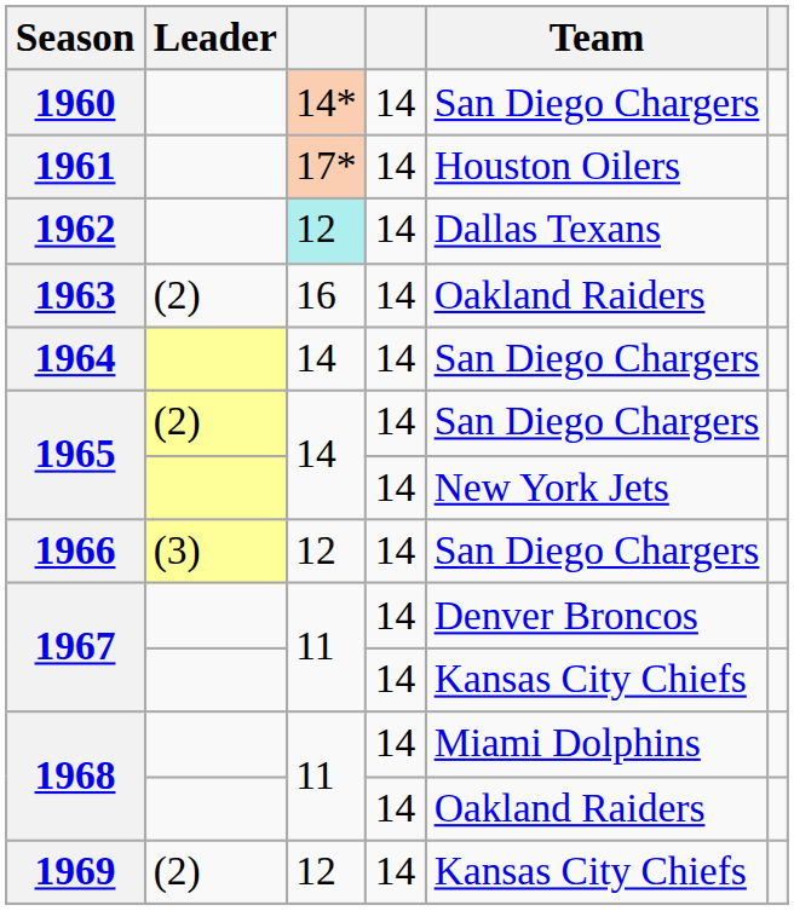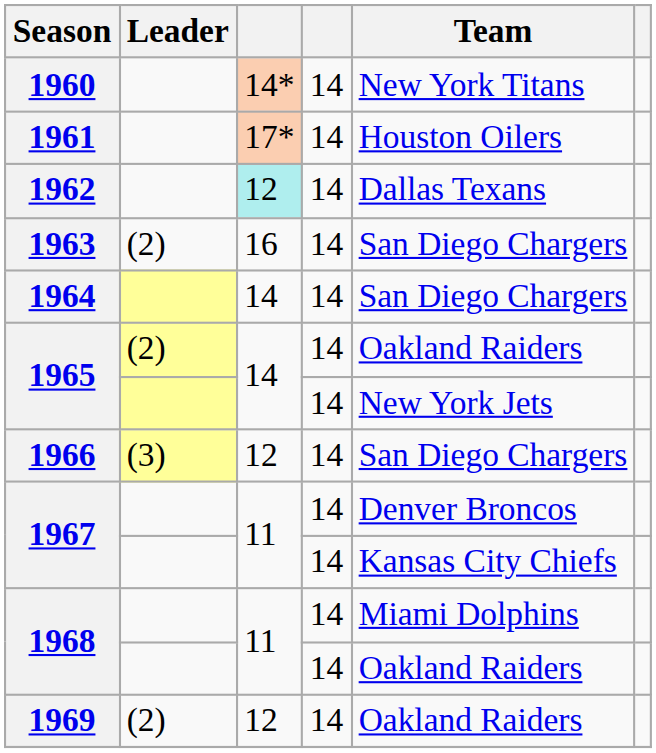 <table class="wikitable sortable">
 <tr>
 <th scope=col>Season</th>
 <th scope=col>Leader</th>
 <th scope=col></th>
 <th scope=col></th>
 <th scope=col>Team</th>
 <th scope=col class= "unsortable"></th>
 </tr>
 <tr>
 <th scope=row><a href='#'>1960</a></th>
 <td></td>
 <td style="background-color:#FBCEB1">14*</td>
 <td>14</td>
-<td><a href='#'>San Diego Chargers</a></td>
+<td><a href='#'>New York Titans</a></td>
 <td></td>
 </tr>
 <tr>
 <th scope=row><a href='#'>1961</a></th>
 <td></td>
 <td style="background-color:#FBCEB1">17*</td>
 <td>14</td>
 <td><a href='#'>Houston Oilers</a></td>
 <td></td>
 </tr>
 <tr>
 <th scope=row><a href='#'>1962</a></th>
 <td></td>
 <td style="background: paleturquoise;">12</td>
 <td>14</td>
 <td><a href='#'>Dallas Texans</a></td>
 <td></td>
 </tr>
 <tr>
 <th scope=row><a href='#'>1963</a></th>
 <td> (2)</td>
 <td>16</td>
 <td>14</td>
-<td><a href='#'>Oakland Raiders</a></td>
+<td><a href='#'>San Diego Chargers</a></td>
 <td></td>
 </tr>
 <tr>
 <th scope=row><a href='#'>1964</a></th>
 <td style="background:#FFFF99;"></td>
 <td>14</td>
 <td>14</td>
 <td><a href='#'>San Diego Chargers</a></td>
 <td></td>
 </tr>
 <tr>
 <th scope=rowgroup rowspan=2><a href='#'>1965</a></th>
 <td style="background:#FFFF99;"> (2)</td>
 <td rowspan=2>14</td>
 <td>14</td>
-<td><a href='#'>San Diego Chargers</a></td>
+<td><a href='#'>Oakland Raiders</a></td>
 <td></td>
 </tr>
 <tr>
 <td style="background:#FFFF99;"></td>
 <td>14</td>
 <td><a href='#'>New York Jets</a></td>
 <td></td>
 </tr>
 <tr>
 <th scope=row><a href='#'>1966</a></th>
 <td style="background:#FFFF99;"> (3)</td>
 <td>12</td>
 <td>14</td>
 <td><a href='#'>San Diego Chargers</a></td>
 <td></td>
 </tr>
 <tr>
 <th scope=rowgroup rowspan=2><a href='#'>1967</a></th>
 <td></td>
 <td rowspan=2>11</td>
 <td>14</td>
 <td><a href='#'>Denver Broncos</a></td>
 <td></td>
 </tr>
 <tr>
 <td></td>
 <td>14</td>
 <td><a href='#'>Kansas City Chiefs</a></td>
 <td></td>
 </tr>
 <tr>
 <th scope=rowgroup rowspan=2><a href='#'>1968</a></th>
 <td></td>
 <td rowspan=2>11</td>
 <td>14</td>
 <td><a href='#'>Miami Dolphins</a></td>
 <td></td>
 </tr>
 <tr>
 <td></td>
 <td>14</td>
 <td><a href='#'>Oakland Raiders</a></td>
 <td></td>
 </tr>
 <tr>
 <th scope=row><a href='#'>1969</a></th>
 <td> (2)</td>
 <td>12</td>
 <td>14</td>
-<td><a href='#'>Kansas City Chiefs</a></td>
+<td><a href='#'>Oakland Raiders</a></td>
 <td></td>
 </tr>
 <tr>
 </tr>
 </table>
